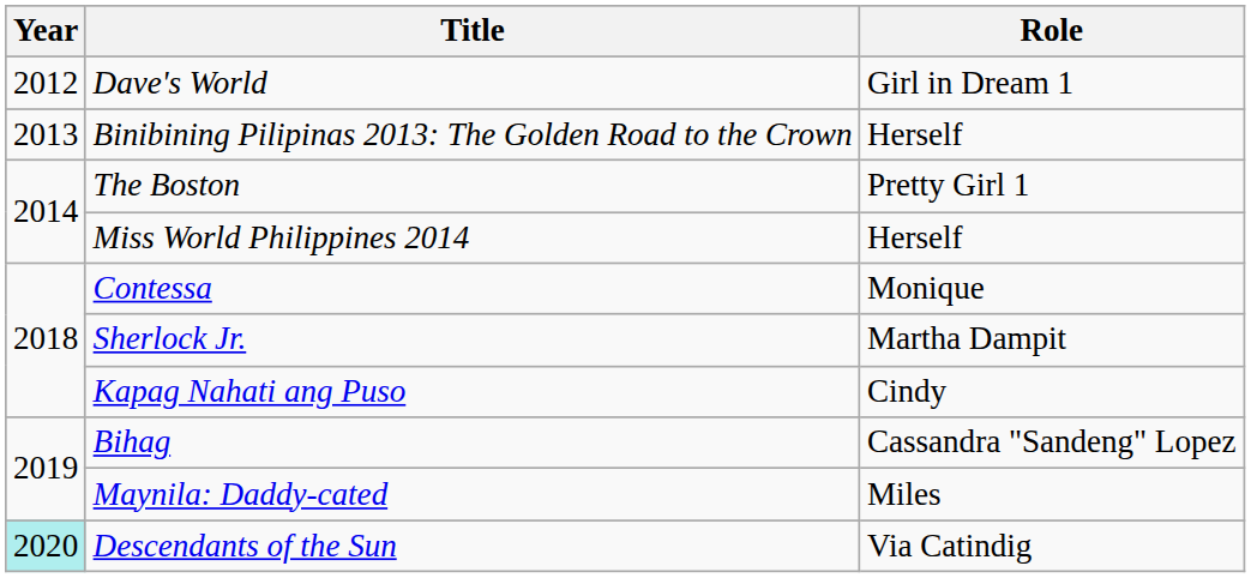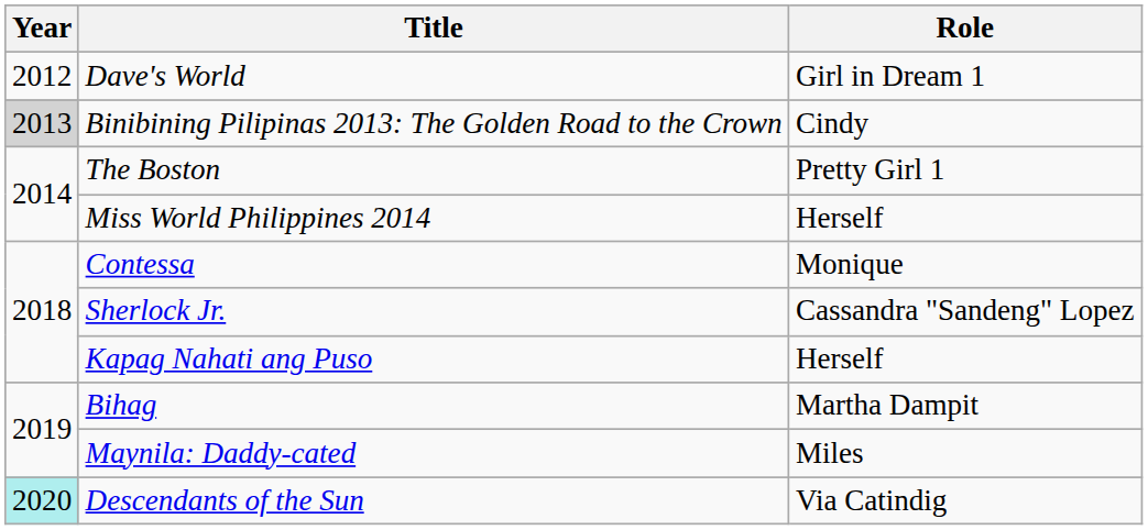 <table class="wikitable plainrowheaders">
 <tr>
 <th>Year</th>
 <th>Title</th>
 <th>Role</th>
 </tr>
 <tr>
 <td>2012</td>
 <td><em>Dave's World</em></td>
 <td>Girl in Dream 1</td>
 </tr>
 <tr>
-<td>2013</td>
+<td style="background: lightgrey;">2013</td>
 <td><em>Binibining Pilipinas 2013: The Golden Road to the Crown</em></td>
-<td>Herself</td>
+<td>Cindy</td>
 </tr>
 <tr>
 <td rowspan="2">2014</td>
 <td><em>The Boston</em></td>
 <td>Pretty Girl 1</td>
 </tr>
 <tr>
 <td><em>Miss World Philippines 2014</em></td>
 <td>Herself</td>
 </tr>
 <tr>
 <td rowspan="3">2018</td>
 <td><em><a href='#'>Contessa</a></em></td>
 <td>Monique</td>
 </tr>
 <tr>
 <td><em><a href='#'>Sherlock Jr.</a></em></td>
-<td>Martha Dampit</td>
+<td>Cassandra "Sandeng" Lopez</td>
 </tr>
 <tr>
 <td><em><a href='#'>Kapag Nahati ang Puso</a></em></td>
-<td>Cindy</td>
+<td>Herself</td>
 </tr>
 <tr>
 <td rowspan="2">2019</td>
 <td><em><a href='#'>Bihag</a></em></td>
-<td>Cassandra "Sandeng" Lopez</td>
+<td>Martha Dampit</td>
 </tr>
 <tr>
 <td><em><a href='#'>Maynila: Daddy-cated</a></em></td>
 <td>Miles</td>
 </tr>
 <tr>
 <td style="background: paleturquoise;">2020</td>
 <td><em><a href='#'>Descendants of the Sun</a></em></td>
 <td>Via Catindig</td>
 </tr>
 </table>
